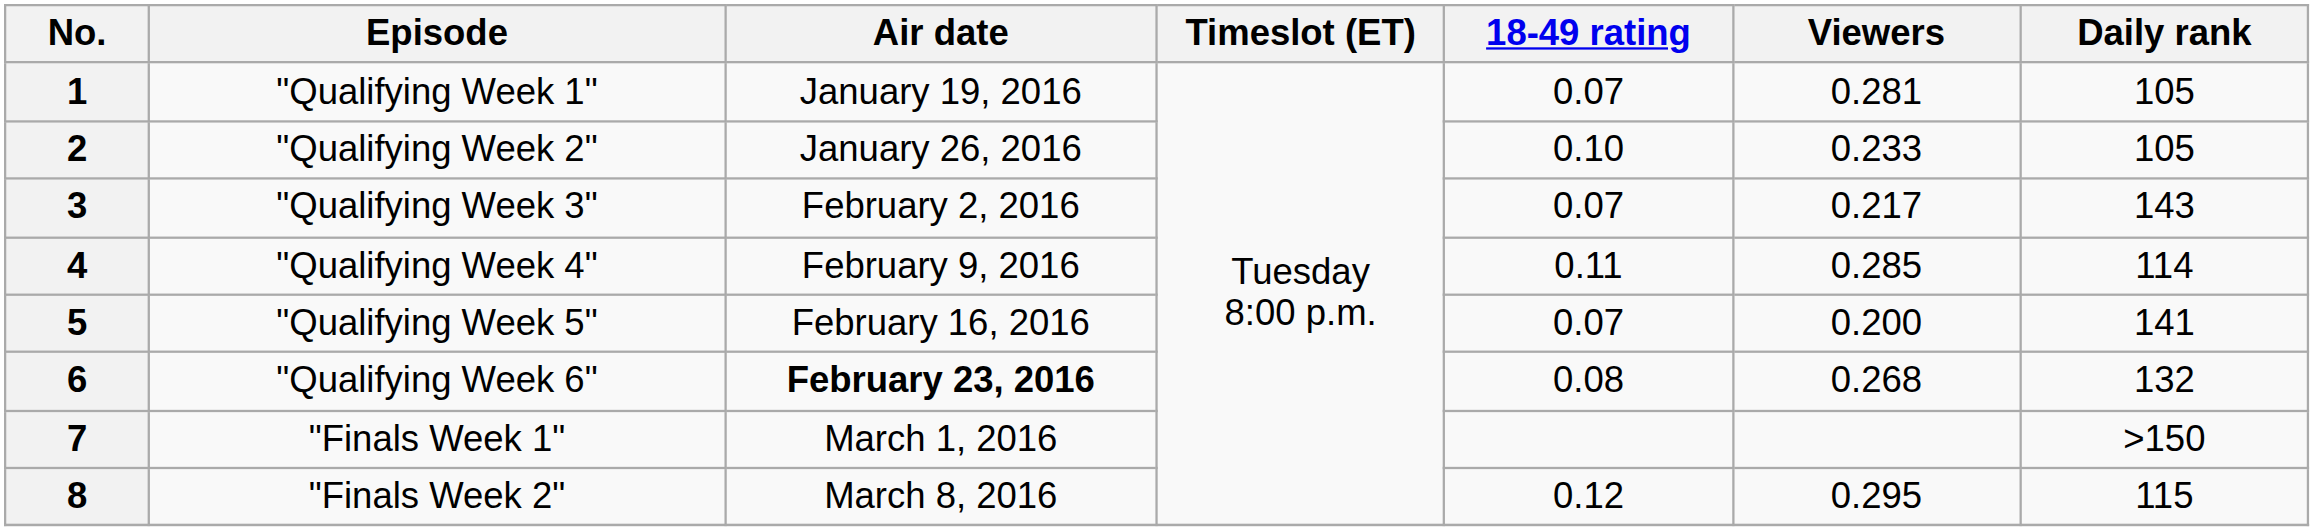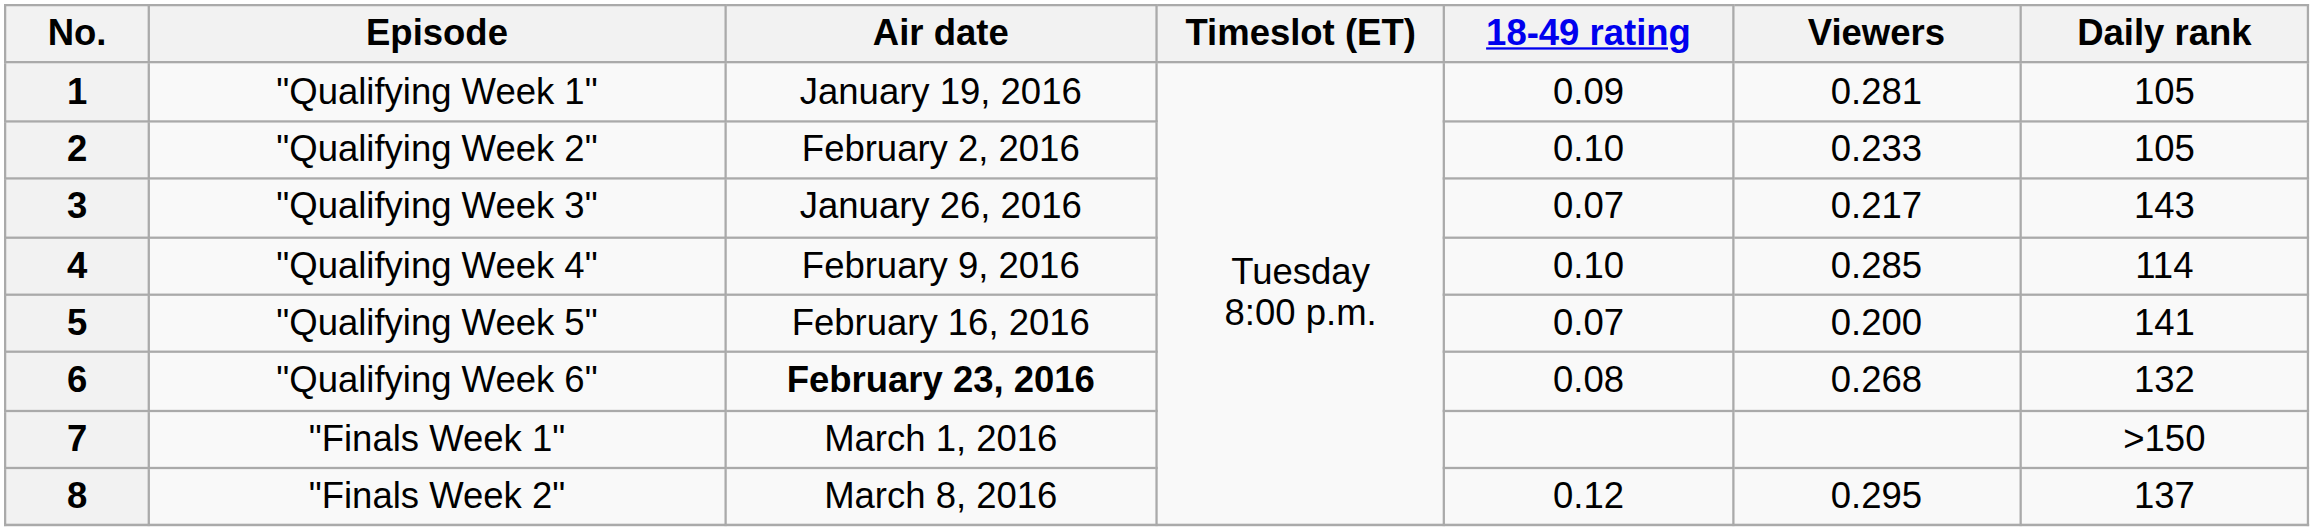 <table class="wikitable" style="text-align:center; width:80%">
 <tr>
 <th style="width:5%;">No.</th>
 <th style="width:20%;">Episode</th>
 <th style="width:15%;">Air date</th>
 <th style="width:10%;">Timeslot (ET)</th>
 <th style="width:10%;"><a href='#'>18-49 rating</a></th>
 <th style="width:10%;">Viewers <br> </th>
 <th style="width:10%;">Daily rank <br> </th>
 </tr>
 <tr>
 <th>1</th>
 <td>"Qualifying Week 1"</td>
 <td>January 19, 2016</td>
 <td rowspan="8">Tuesday 8:00 p.m.</td>
-<td>0.07</td>
+<td>0.09</td>
 <td>0.281</td>
 <td>105</td>
 </tr>
 <tr>
 <th>2</th>
 <td>"Qualifying Week 2"</td>
-<td>January 26, 2016</td>
+<td>February 2, 2016</td>
 <td>0.10</td>
 <td>0.233</td>
 <td>105</td>
 </tr>
 <tr>
 <th>3</th>
 <td>"Qualifying Week 3"</td>
-<td>February 2, 2016</td>
+<td>January 26, 2016</td>
 <td>0.07</td>
 <td>0.217</td>
 <td>143</td>
 </tr>
 <tr>
 <th>4</th>
 <td>"Qualifying Week 4"</td>
 <td>February 9, 2016</td>
-<td>0.11</td>
+<td>0.10</td>
 <td>0.285</td>
 <td>114</td>
 </tr>
 <tr>
 <th>5</th>
 <td>"Qualifying Week 5"</td>
 <td>February 16, 2016</td>
 <td>0.07</td>
 <td>0.200</td>
 <td>141</td>
 </tr>
 <tr>
 <th>6</th>
 <td>"Qualifying Week 6"</td>
 <td><strong>February 23, 2016</strong></td>
 <td>0.08</td>
 <td>0.268</td>
 <td>132</td>
 </tr>
 <tr>
 <th>7</th>
 <td>"Finals Week 1"</td>
 <td>March 1, 2016</td>
 <td></td>
 <td></td>
 <td>>150</td>
 </tr>
 <tr>
 <th>8</th>
 <td>"Finals Week 2"</td>
 <td>March 8, 2016</td>
 <td>0.12</td>
 <td>0.295</td>
-<td>115</td>
+<td>137</td>
 </tr>
 <tr>
 </tr>
 </table>
